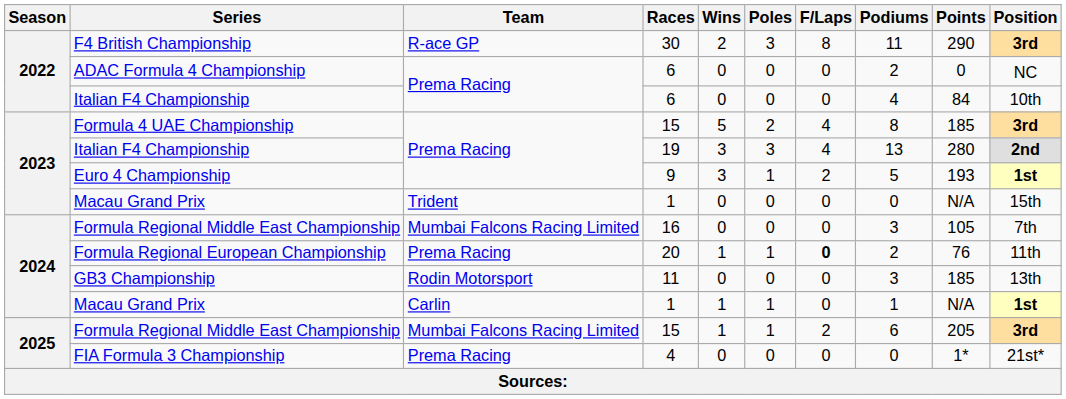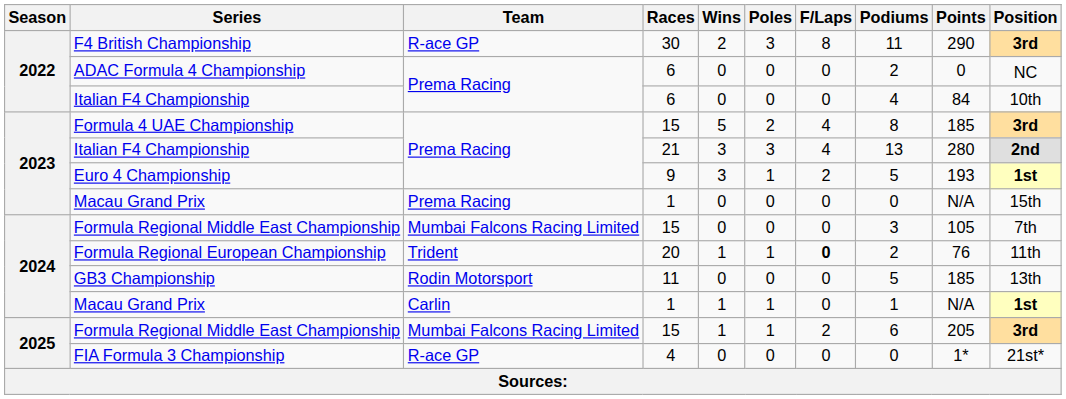 <table class="wikitable" style="font-size: 90%; text-align:center;">
 <tr>
 <th>Season</th>
 <th>Series</th>
 <th>Team</th>
 <th>Races</th>
 <th>Wins</th>
 <th>Poles</th>
 <th>F/Laps</th>
 <th>Podiums</th>
 <th>Points</th>
 <th>Position</th>
 </tr>
 <tr>
 <th rowspan="3">2022</th>
 <td style="text-align:left;"><a href='#'>F4 British Championship</a></td>
 <td style="text-align:left;"><a href='#'>R-ace GP</a></td>
 <td>30</td>
 <td>2</td>
 <td>3</td>
 <td>8</td>
 <td>11</td>
 <td>290</td>
 <td style="background:#FFDF9F;"><strong>3rd</strong></td>
 </tr>
 <tr>
 <td style="text-align:left;"><a href='#'>ADAC Formula 4 Championship</a></td>
 <td rowspan="2" style="text-align:left;"><a href='#'>Prema Racing</a></td>
 <td>6</td>
 <td>0</td>
 <td>0</td>
 <td>0</td>
 <td>2</td>
 <td>0</td>
 <td>NC<sup></sup></td>
 </tr>
 <tr>
 <td style="text-align:left;"><a href='#'>Italian F4 Championship</a></td>
 <td>6</td>
 <td>0</td>
 <td>0</td>
 <td>0</td>
 <td>4</td>
 <td>84</td>
 <td>10th</td>
 </tr>
 <tr>
 <th rowspan="4">2023</th>
 <td style="text-align:left;"><a href='#'>Formula 4 UAE Championship</a></td>
 <td rowspan="3" style="text-align:left;"><a href='#'>Prema Racing</a></td>
 <td>15</td>
 <td>5</td>
 <td>2</td>
 <td>4</td>
 <td>8</td>
 <td>185</td>
 <td style="background:#FFDF9F;"><strong>3rd</strong></td>
 </tr>
 <tr>
 <td style="text-align:left;"><a href='#'>Italian F4 Championship</a></td>
-<td>19</td>
+<td>21</td>
 <td>3</td>
 <td>3</td>
 <td>4</td>
 <td>13</td>
 <td>280</td>
 <td style="background:#DFDFDF;"><strong>2nd</strong></td>
 </tr>
 <tr>
 <td style="text-align:left;"><a href='#'>Euro 4 Championship</a></td>
 <td>9</td>
 <td>3</td>
 <td>1</td>
 <td>2</td>
 <td>5</td>
 <td>193</td>
 <td style="background:#FFFFBF;"><strong>1st</strong></td>
 </tr>
 <tr>
 <td style="text-align:left;"><a href='#'>Macau Grand Prix</a></td>
-<td style="text-align:left;"><a href='#'>Trident</a></td>
+<td style="text-align:left;"><a href='#'>Prema Racing</a></td>
 <td>1</td>
 <td>0</td>
 <td>0</td>
 <td>0</td>
 <td>0</td>
 <td>N/A</td>
 <td>15th</td>
 </tr>
 <tr>
 <th rowspan="4">2024</th>
 <td style="text-align:left;"><a href='#'>Formula Regional Middle East Championship</a></td>
 <td style="text-align:left;"><a href='#'>Mumbai Falcons Racing Limited</a></td>
-<td>16</td>
+<td>15</td>
 <td>0</td>
 <td>0</td>
 <td>0</td>
 <td>3</td>
 <td>105</td>
 <td>7th</td>
 </tr>
 <tr>
 <td style="text-align:left;"><a href='#'>Formula Regional European Championship</a></td>
-<td style="text-align:left;"><a href='#'>Prema Racing</a></td>
+<td style="text-align:left;"><a href='#'>Trident</a></td>
 <td>20</td>
 <td>1</td>
 <td>1</td>
 <td><strong>0</strong></td>
 <td>2</td>
 <td>76</td>
 <td>11th</td>
 </tr>
 <tr>
 <td style="text-align:left;"><a href='#'>GB3 Championship</a></td>
 <td style="text-align:left;"><a href='#'>Rodin Motorsport</a></td>
 <td>11</td>
 <td>0</td>
 <td>0</td>
 <td>0</td>
-<td>3</td>
+<td>5</td>
 <td>185</td>
 <td>13th</td>
 </tr>
 <tr>
 <td style="text-align:left;"><a href='#'>Macau Grand Prix</a></td>
 <td style="text-align:left;"><a href='#'>Carlin</a></td>
 <td>1</td>
 <td>1</td>
 <td>1</td>
 <td>0</td>
 <td>1</td>
 <td>N/A</td>
 <td style="background:#FFFFBF;"><strong>1st</strong></td>
 </tr>
 <tr>
 <th rowspan="2">2025</th>
 <td style="text-align:left;"><a href='#'>Formula Regional Middle East Championship</a></td>
 <td style="text-align:left;"><a href='#'>Mumbai Falcons Racing Limited</a></td>
 <td>15</td>
 <td>1</td>
 <td>1</td>
 <td>2</td>
 <td>6</td>
 <td>205</td>
 <td style="background:#FFDF9F;"><strong>3rd</strong></td>
 </tr>
 <tr>
 <td style="text-align:left;"><a href='#'>FIA Formula 3 Championship</a></td>
-<td style="text-align:left;"><a href='#'>Prema Racing</a></td>
+<td style="text-align:left;"><a href='#'>R-ace GP</a></td>
 <td>4</td>
 <td>0</td>
 <td>0</td>
 <td>0</td>
 <td>0</td>
 <td>1*</td>
 <td>21st*</td>
 </tr>
 <tr>
 <th colspan="10">Sources:</th>
 </tr>
 </table>
